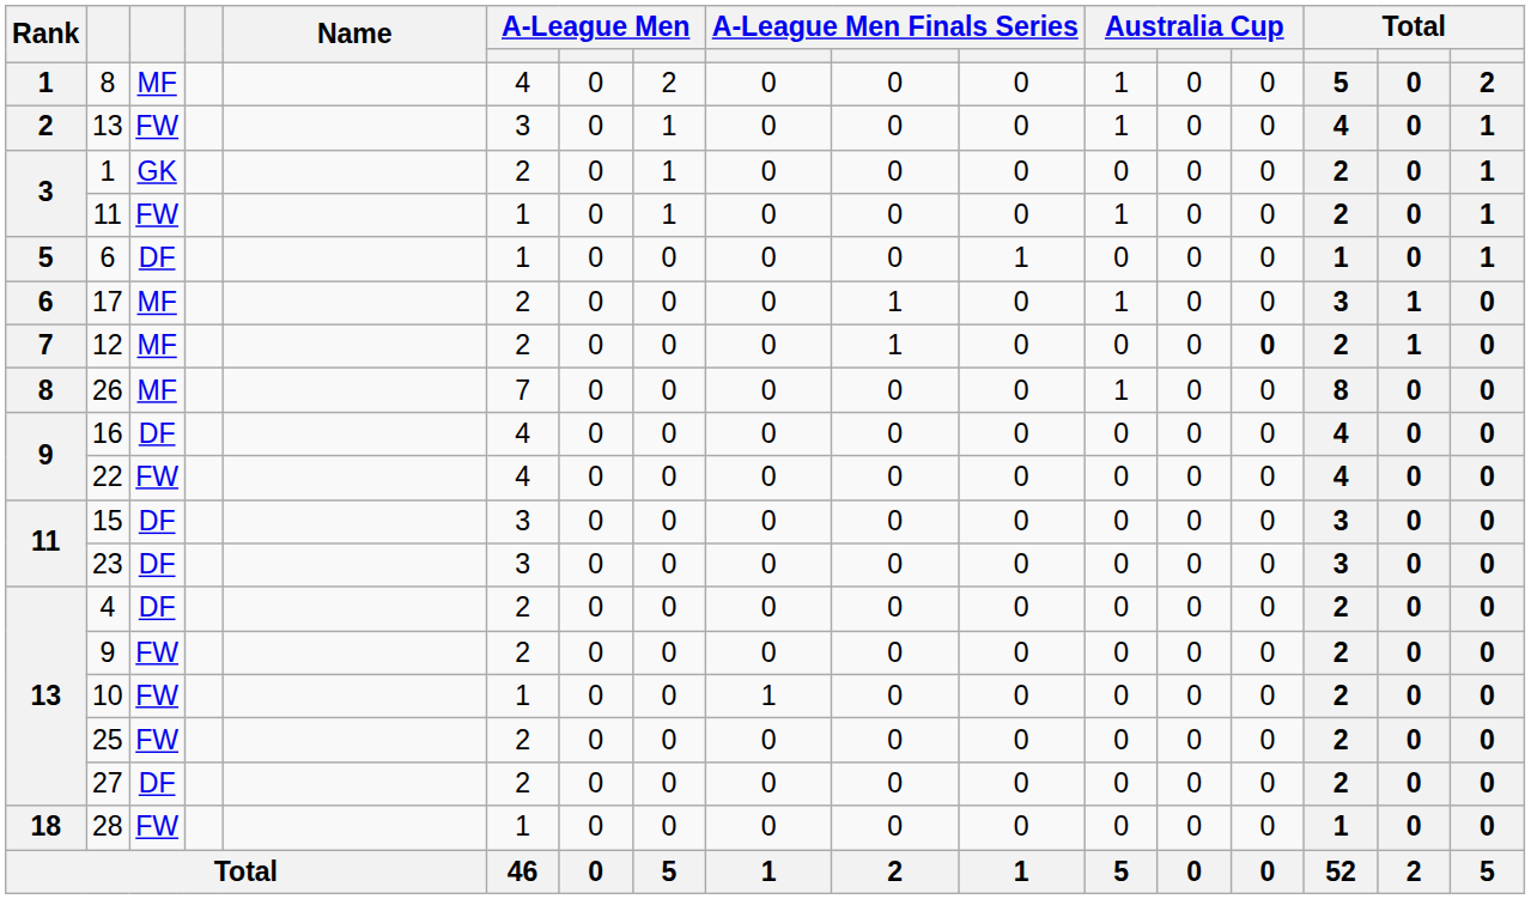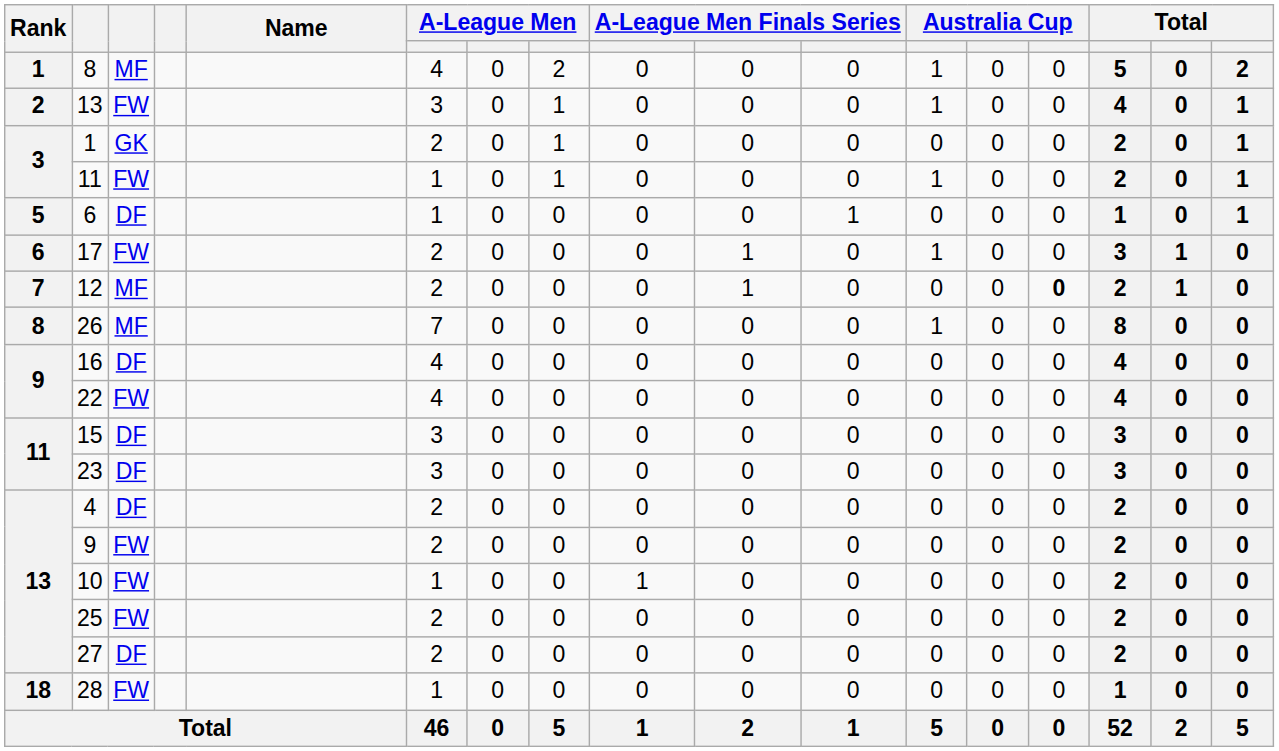 <table class="wikitable sortable" style="text-align:center;">
 <tr>
 <th rowspan="2" width="15">Rank</th>
 <th rowspan="2" width="15"></th>
 <th rowspan="2" width="15"></th>
 <th rowspan="2" width="15"></th>
 <th rowspan="2" width="145">Name</th>
 <th colspan="3" width="120"><a href='#'>A-League Men</a></th>
 <th colspan="3"><a href='#'>A-League Men Finals Series</a></th>
 <th colspan="3" width="120"><a href='#'>Australia Cup</a></th>
 <th colspan="3" width="120">Total</th>
 </tr>
 <tr>
 <th style="width:30px"></th>
 <th style="width:30px"></th>
 <th style="width:30px"></th>
 <th></th>
 <th></th>
 <th></th>
 <th style="width:30px"></th>
 <th style="width:30px"></th>
 <th style="width:30px"></th>
 <th style="width:30px"></th>
 <th style="width:30px"></th>
 <th style="width:30px"></th>
 </tr>
 <tr>
 <th>1</th>
 <td>8</td>
 <td><a href='#'>MF</a></td>
 <td></td>
 <td align="left"><br></td>
 <td>4</td>
 <td>0</td>
 <td>2<br></td>
 <td>0</td>
 <td>0</td>
 <td>0<br></td>
 <td>1</td>
 <td>0</td>
 <td>0<br></td>
 <th>5</th>
 <th>0</th>
 <th>2</th>
 </tr>
 <tr>
 <th>2</th>
 <td>13</td>
 <td><a href='#'>FW</a></td>
 <td></td>
 <td align="left"><br></td>
 <td>3</td>
 <td>0</td>
 <td>1<br></td>
 <td>0</td>
 <td>0</td>
 <td>0<br></td>
 <td>1</td>
 <td>0</td>
 <td>0<br></td>
 <th>4</th>
 <th>0</th>
 <th>1</th>
 </tr>
 <tr>
 <th rowspan="2">3</th>
 <td>1</td>
 <td><a href='#'>GK</a></td>
 <td></td>
 <td align="left"><br></td>
 <td>2</td>
 <td>0</td>
 <td>1<br></td>
 <td>0</td>
 <td>0</td>
 <td>0<br></td>
 <td>0</td>
 <td>0</td>
 <td>0<br></td>
 <th>2</th>
 <th>0</th>
 <th>1</th>
 </tr>
 <tr>
 <td>11</td>
 <td><a href='#'>FW</a></td>
 <td></td>
 <td align="left"><br></td>
 <td>1</td>
 <td>0</td>
 <td>1<br></td>
 <td>0</td>
 <td>0</td>
 <td>0<br></td>
 <td>1</td>
 <td>0</td>
 <td>0<br></td>
 <th>2</th>
 <th>0</th>
 <th>1</th>
 </tr>
 <tr>
 <th>5</th>
 <td>6</td>
 <td><a href='#'>DF</a></td>
 <td></td>
 <td align="left"><br></td>
 <td>1</td>
 <td>0</td>
 <td>0<br></td>
 <td>0</td>
 <td>0</td>
 <td>1<br></td>
 <td>0</td>
 <td>0</td>
 <td>0<br></td>
 <th>1</th>
 <th>0</th>
 <th>1</th>
 </tr>
 <tr>
 <th>6</th>
 <td>17</td>
-<td><a href='#'>MF</a></td>
+<td><a href='#'>FW</a></td>
 <td></td>
 <td align="left"><br></td>
 <td>2</td>
 <td>0</td>
 <td>0<br></td>
 <td>0</td>
 <td>1</td>
 <td>0<br></td>
 <td>1</td>
 <td>0</td>
 <td>0<br></td>
 <th>3</th>
 <th>1</th>
 <th>0</th>
 </tr>
 <tr>
 <th>7</th>
 <td>12</td>
 <td><a href='#'>MF</a></td>
 <td></td>
 <td align="left"><br></td>
 <td>2</td>
 <td>0</td>
 <td>0<br></td>
 <td>0</td>
 <td>1</td>
 <td>0<br></td>
 <td>0</td>
 <td>0</td>
 <td><strong>0<br></strong></td>
 <th>2</th>
 <th>1</th>
 <th>0</th>
 </tr>
 <tr>
 <th>8</th>
 <td>26</td>
 <td><a href='#'>MF</a></td>
 <td></td>
 <td align="left"><br></td>
 <td>7</td>
 <td>0</td>
 <td>0<br></td>
 <td>0</td>
 <td>0</td>
 <td>0<br></td>
 <td>1</td>
 <td>0</td>
 <td>0<br></td>
 <th>8</th>
 <th>0</th>
 <th>0</th>
 </tr>
 <tr>
 <th rowspan="2">9</th>
 <td>16</td>
 <td><a href='#'>DF</a></td>
 <td></td>
 <td align="left"><br></td>
 <td>4</td>
 <td>0</td>
 <td>0<br></td>
 <td>0</td>
 <td>0</td>
 <td>0<br></td>
 <td>0</td>
 <td>0</td>
 <td>0<br></td>
 <th>4</th>
 <th>0</th>
 <th>0</th>
 </tr>
 <tr>
 <td>22</td>
 <td><a href='#'>FW</a></td>
 <td></td>
 <td align="left"><br></td>
 <td>4</td>
 <td>0</td>
 <td>0<br></td>
 <td>0</td>
 <td>0</td>
 <td>0<br></td>
 <td>0</td>
 <td>0</td>
 <td>0<br></td>
 <th>4</th>
 <th>0</th>
 <th>0</th>
 </tr>
 <tr>
 <th rowspan="2">11</th>
 <td>15</td>
 <td><a href='#'>DF</a></td>
 <td></td>
 <td align="left"><br></td>
 <td>3</td>
 <td>0</td>
 <td>0<br></td>
 <td>0</td>
 <td>0</td>
 <td>0<br></td>
 <td>0</td>
 <td>0</td>
 <td>0<br></td>
 <th>3</th>
 <th>0</th>
 <th>0</th>
 </tr>
 <tr>
 <td>23</td>
 <td><a href='#'>DF</a></td>
 <td></td>
 <td align="left"><br></td>
 <td>3</td>
 <td>0</td>
 <td>0<br></td>
 <td>0</td>
 <td>0</td>
 <td>0<br></td>
 <td>0</td>
 <td>0</td>
 <td>0<br></td>
 <th>3</th>
 <th>0</th>
 <th>0</th>
 </tr>
 <tr>
 <th rowspan="5">13</th>
 <td>4</td>
 <td><a href='#'>DF</a></td>
 <td></td>
 <td align="left"><br></td>
 <td>2</td>
 <td>0</td>
 <td>0<br></td>
 <td>0</td>
 <td>0</td>
 <td>0<br></td>
 <td>0</td>
 <td>0</td>
 <td>0<br></td>
 <th>2</th>
 <th>0</th>
 <th>0</th>
 </tr>
 <tr>
 <td>9</td>
 <td><a href='#'>FW</a></td>
 <td></td>
 <td align="left"><br></td>
 <td>2</td>
 <td>0</td>
 <td>0<br></td>
 <td>0</td>
 <td>0</td>
 <td>0<br></td>
 <td>0</td>
 <td>0</td>
 <td>0<br></td>
 <th>2</th>
 <th>0</th>
 <th>0</th>
 </tr>
 <tr>
 <td>10</td>
 <td><a href='#'>FW</a></td>
 <td></td>
 <td align="left"><br></td>
 <td>1</td>
 <td>0</td>
 <td>0<br></td>
 <td>1</td>
 <td>0</td>
 <td>0<br></td>
 <td>0</td>
 <td>0</td>
 <td>0<br></td>
 <th>2</th>
 <th>0</th>
 <th>0</th>
 </tr>
 <tr>
 <td>25</td>
 <td><a href='#'>FW</a></td>
 <td></td>
 <td align="left"><br></td>
 <td>2</td>
 <td>0</td>
 <td>0<br></td>
 <td>0</td>
 <td>0</td>
 <td>0<br></td>
 <td>0</td>
 <td>0</td>
 <td>0<br></td>
 <th>2</th>
 <th>0</th>
 <th>0</th>
 </tr>
 <tr>
 <td>27</td>
 <td><a href='#'>DF</a></td>
 <td></td>
 <td align="left"><br></td>
 <td>2</td>
 <td>0</td>
 <td>0<br></td>
 <td>0</td>
 <td>0</td>
 <td>0<br></td>
 <td>0</td>
 <td>0</td>
 <td>0<br></td>
 <th>2</th>
 <th>0</th>
 <th>0</th>
 </tr>
 <tr>
 <th>18</th>
 <td>28</td>
 <td><a href='#'>FW</a></td>
 <td></td>
 <td align="left"><br></td>
 <td>1</td>
 <td>0</td>
 <td>0<br></td>
 <td>0</td>
 <td>0</td>
 <td>0<br></td>
 <td>0</td>
 <td>0</td>
 <td>0<br></td>
 <th>1</th>
 <th>0</th>
 <th>0</th>
 </tr>
 <tr>
 <th colspan="5">Total<br></th>
 <th>46</th>
 <th>0</th>
 <th>5<br></th>
 <th>1</th>
 <th>2</th>
 <th>1<br></th>
 <th>5</th>
 <th>0</th>
 <th>0<br></th>
 <th>52</th>
 <th>2</th>
 <th>5</th>
 </tr>
 </table>
